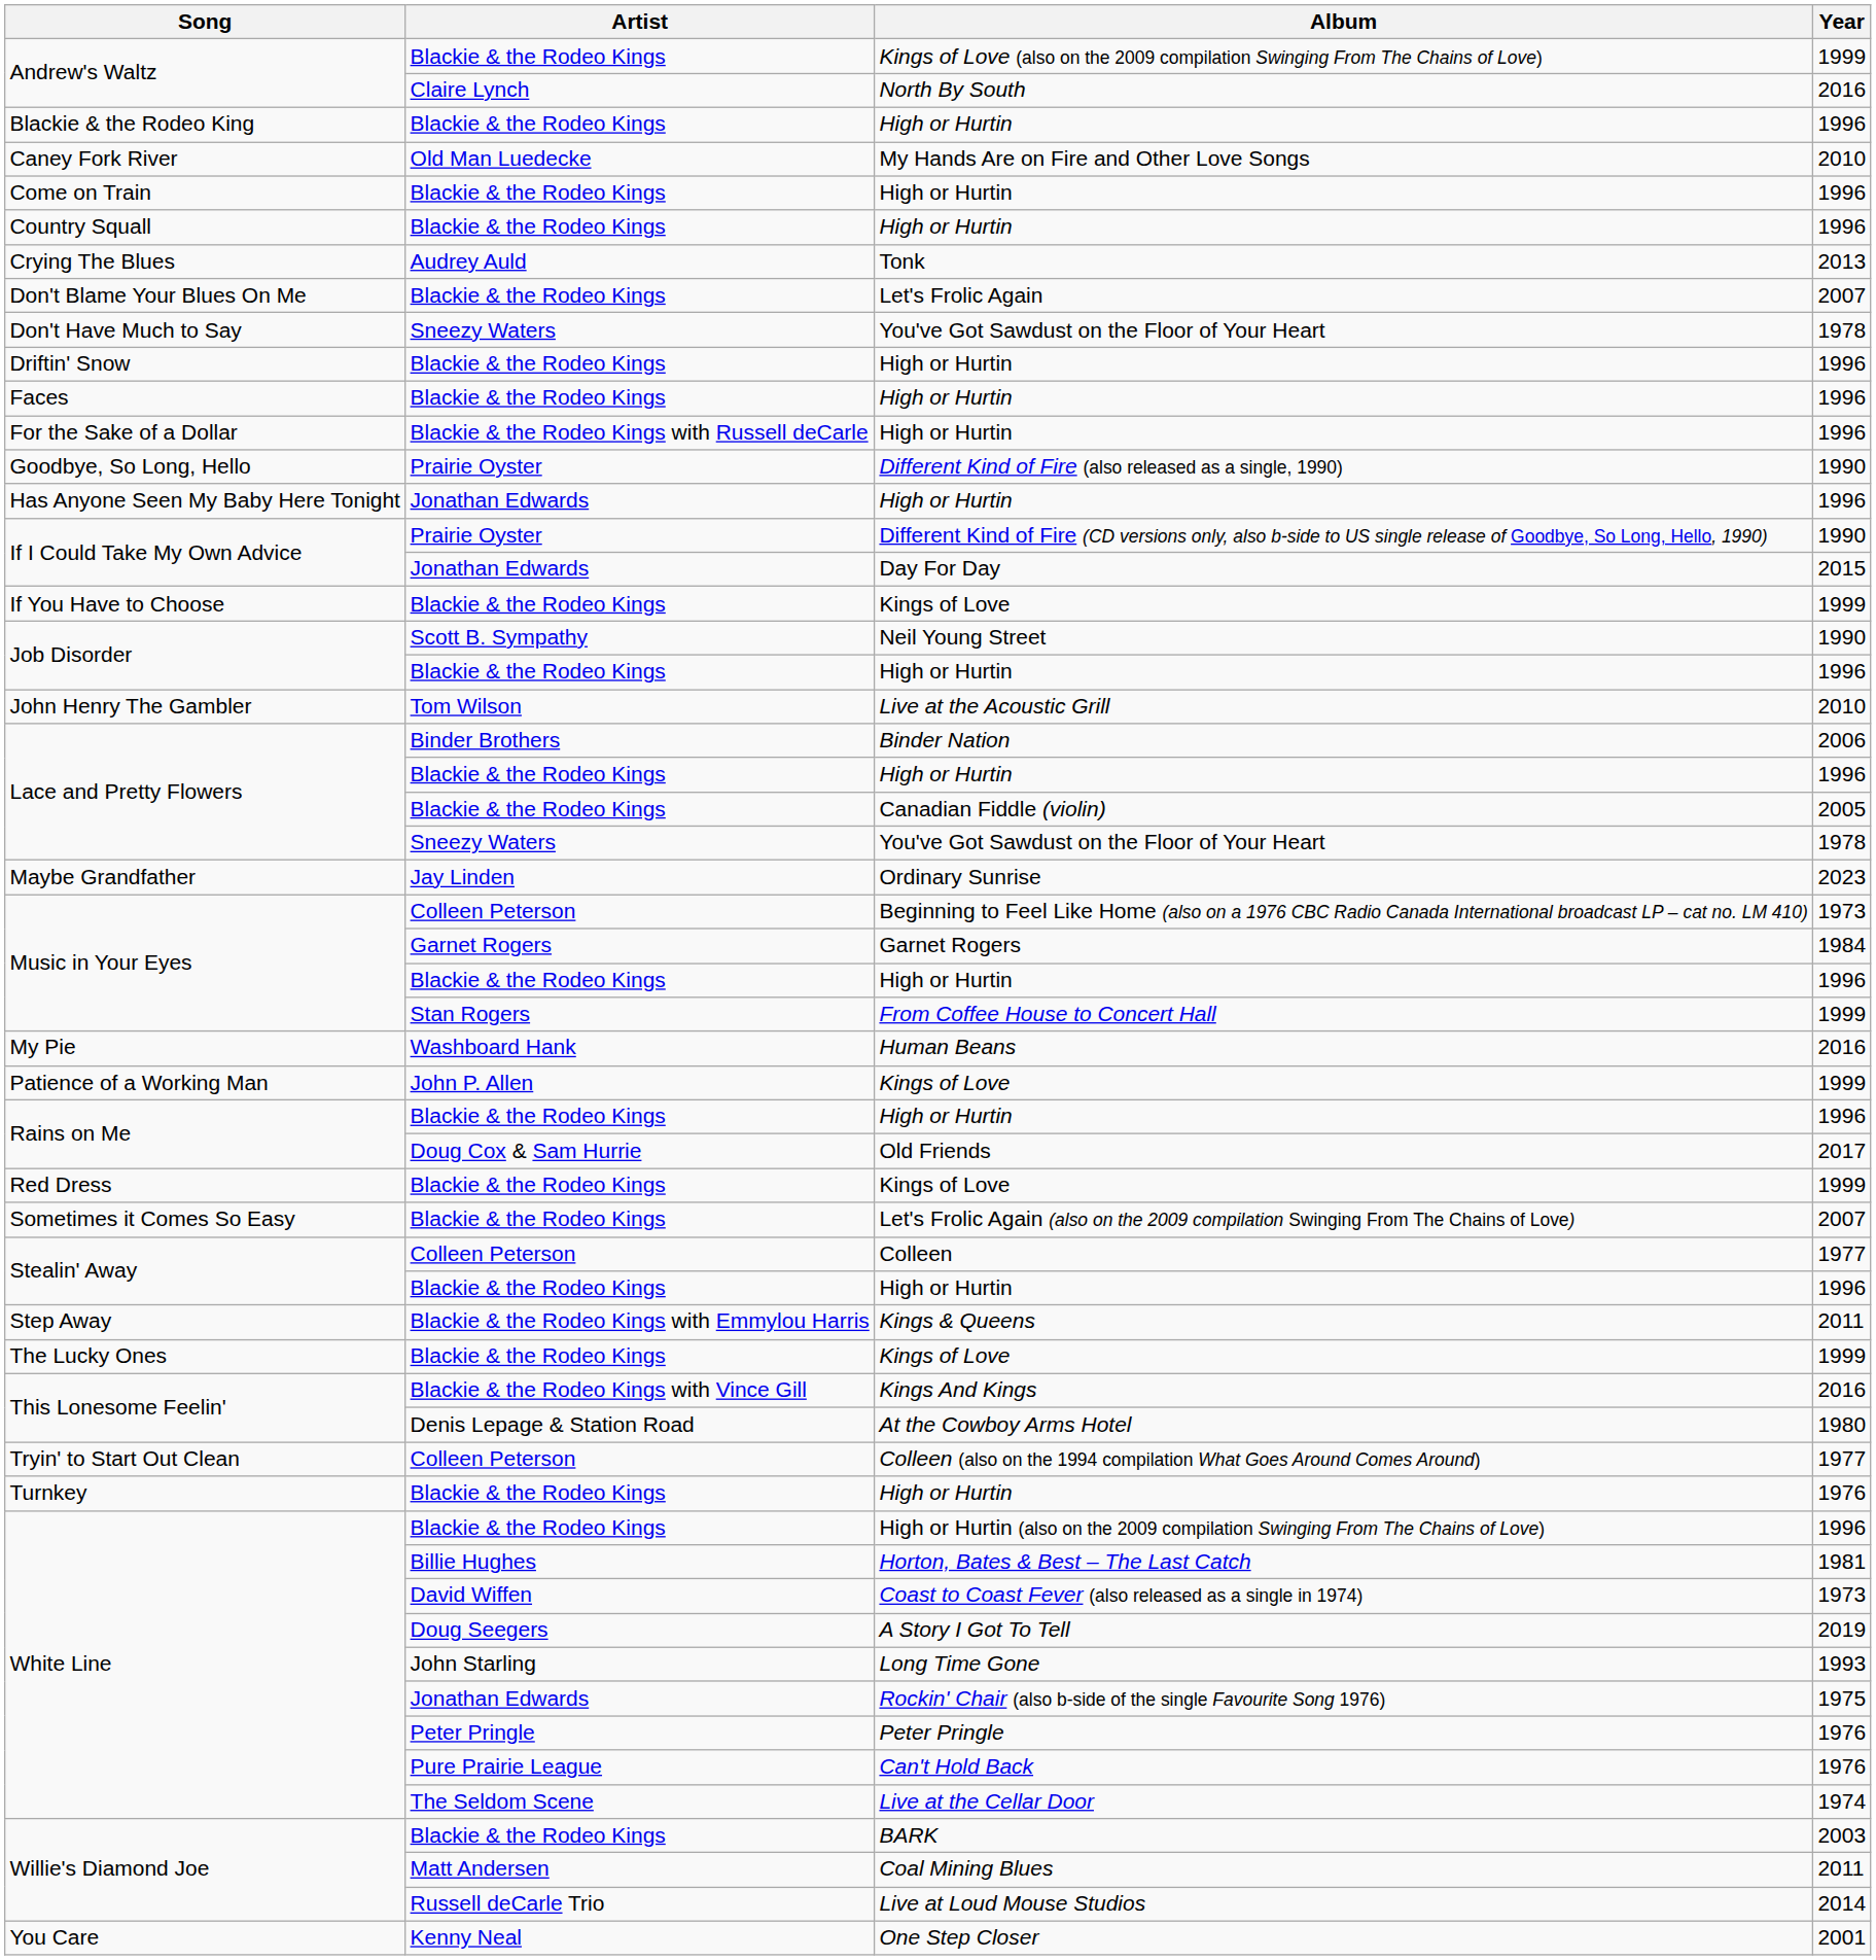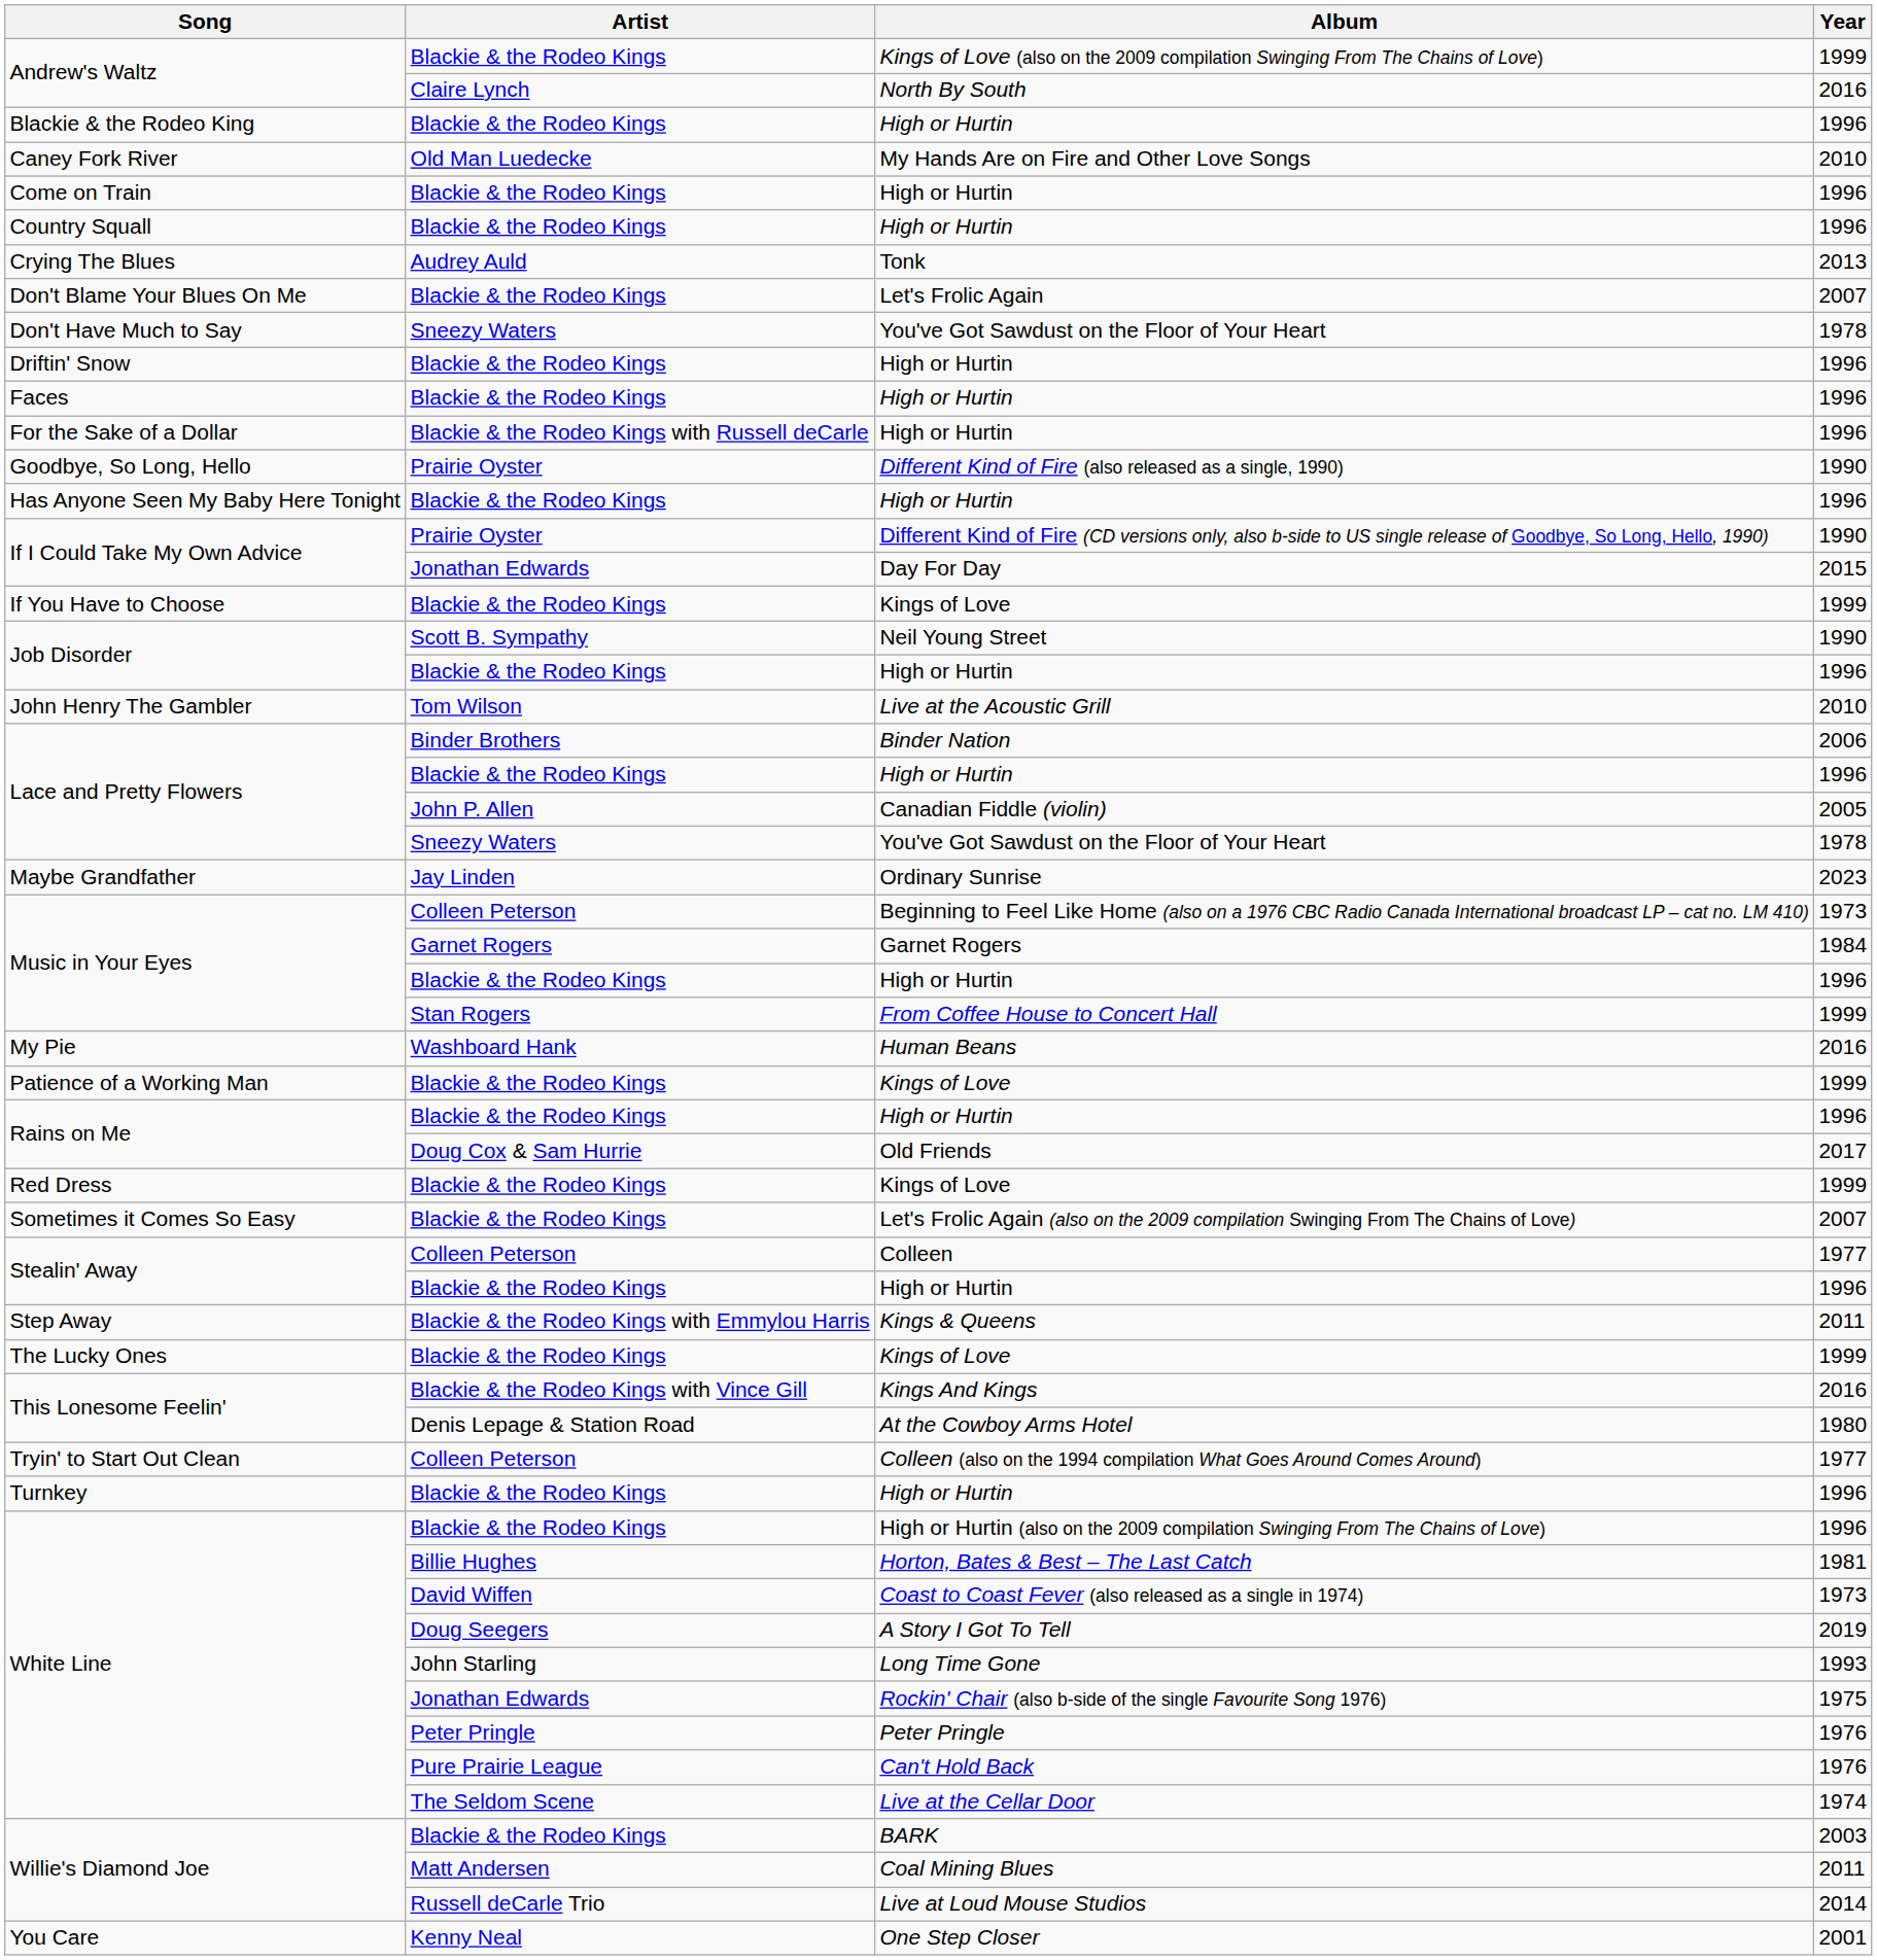 <table class="wikitable">
 <tr>
 <th>Song</th>
 <th>Artist</th>
 <th>Album</th>
 <th>Year</th>
 </tr>
 <tr>
 <td rowspan=2>Andrew's Waltz</td>
 <td><a href='#'>Blackie & the Rodeo Kings</a></td>
 <td><em>Kings of Love</em> <small>(also on the 2009 compilation <em>Swinging From The Chains of Love</em>)</small></td>
 <td>1999</td>
 </tr>
 <tr>
 <td><a href='#'>Claire Lynch</a></td>
 <td><em>North By South</em></td>
 <td>2016</td>
 </tr>
 <tr>
 <td>Blackie & the Rodeo King</td>
 <td><a href='#'>Blackie & the Rodeo Kings</a></td>
 <td><em>High or Hurtin<strong></td>
 <td>1996</td>
 </tr>
 <tr>
 <td>Caney Fork River</td>
 <td><a href='#'>Old Man Luedecke</a></td>
 <td></em>My Hands Are on Fire and Other Love Songs<em></td>
 <td>2010</td>
 </tr>
 <tr>
 <td>Come on Train</td>
 <td><a href='#'>Blackie & the Rodeo Kings</a></td>
 <td></em>High or Hurtin</strong></td>
 <td>1996</td>
 </tr>
 <tr>
 <td>Country Squall</td>
 <td><a href='#'>Blackie & the Rodeo Kings</a></td>
 <td><em>High or Hurtin<strong></td>
 <td>1996</td>
 </tr>
 <tr>
 <td>Crying The Blues</td>
 <td><a href='#'>Audrey Auld</a></td>
 <td></em>Tonk<em></td>
 <td>2013</td>
 </tr>
 <tr>
 <td>Don't Blame Your Blues On Me</td>
 <td><a href='#'>Blackie & the Rodeo Kings</a></td>
 <td></em>Let's Frolic Again<em></td>
 <td>2007</td>
 </tr>
 <tr>
 <td>Don't Have Much to Say</td>
 <td><a href='#'>Sneezy Waters</a></td>
 <td></em>You've Got Sawdust on the Floor of Your Heart<em></td>
 <td>1978</td>
 </tr>
 <tr>
 <td>Driftin' Snow</td>
 <td><a href='#'>Blackie & the Rodeo Kings</a></td>
 <td></em>High or Hurtin</strong></td>
 <td>1996</td>
 </tr>
 <tr>
 <td>Faces</td>
 <td><a href='#'>Blackie & the Rodeo Kings</a></td>
 <td><em>High or Hurtin<strong></td>
 <td>1996</td>
 </tr>
 <tr>
 <td>For the Sake of a Dollar</td>
 <td><a href='#'>Blackie & the Rodeo Kings</a> with <a href='#'>Russell deCarle</a></td>
 <td></em>High or Hurtin</strong></td>
 <td>1996</td>
 </tr>
 <tr>
 <td>Goodbye, So Long, Hello</td>
 <td><a href='#'>Prairie Oyster</a></td>
 <td><em><a href='#'>Different Kind of Fire</a></em> <small>(also released as a single, 1990)</small></td>
 <td>1990</td>
 </tr>
 <tr>
 <td>Has Anyone Seen My Baby Here Tonight</td>
-<td><a href='#'>Jonathan Edwards</a></td>
+<td><a href='#'>Blackie & the Rodeo Kings</a></td>
 <td><em>High or Hurtin<strong></td>
 <td>1996</td>
 </tr>
 <tr>
 <td rowspan=2>If I Could Take My Own Advice</td>
 <td><a href='#'>Prairie Oyster</a></td>
 <td></em><a href='#'>Different Kind of Fire</a><em> <small>(CD versions only, also b-side to US single release of </em><a href='#'>Goodbye, So Long, Hello</a><em>, 1990)</small></td>
 <td>1990</td>
 </tr>
 <tr>
 <td><a href='#'>Jonathan Edwards</a></td>
 <td></em>Day For Day<em></td>
 <td>2015</td>
 </tr>
 <tr>
 <td>If You Have to Choose</td>
 <td><a href='#'>Blackie & the Rodeo Kings</a></td>
 <td></em>Kings of Love<em></td>
 <td>1999</td>
 </tr>
 <tr>
 <td rowspan=2>Job Disorder</td>
 <td><a href='#'>Scott B. Sympathy</a></td>
 <td></em>Neil Young Street<em></td>
 <td>1990</td>
 </tr>
 <tr>
 <td><a href='#'>Blackie & the Rodeo Kings</a></td>
 <td></em>High or Hurtin</strong></td>
 <td>1996</td>
 </tr>
 <tr>
 <td>John Henry The Gambler</td>
 <td><a href='#'>Tom Wilson</a></td>
 <td><em>Live at the Acoustic Grill</em></td>
 <td>2010</td>
 </tr>
 <tr>
 <td rowspan=4>Lace and Pretty Flowers</td>
 <td><a href='#'>Binder Brothers</a></td>
 <td><em>Binder Nation</em></td>
 <td>2006</td>
 </tr>
 <tr>
 <td><a href='#'>Blackie & the Rodeo Kings</a></td>
 <td><em>High or Hurtin<strong></td>
 <td>1996</td>
 </tr>
 <tr>
-<td><a href='#'>Blackie & the Rodeo Kings</a></td>
+<td><a href='#'>John P. Allen</a></td>
 <td></em>Canadian Fiddle<em> (violin)</td>
 <td>2005</td>
 </tr>
 <tr>
 <td><a href='#'>Sneezy Waters</a></td>
 <td></em>You've Got Sawdust on the Floor of Your Heart<em></td>
 <td>1978</td>
 </tr>
 <tr>
 <td>Maybe Grandfather</td>
 <td><a href='#'>Jay Linden</a></td>
 <td></em>Ordinary Sunrise<em></td>
 <td>2023</td>
 </tr>
 <tr>
 <td rowspan=4>Music in Your Eyes</td>
 <td><a href='#'>Colleen Peterson</a></td>
 <td></em>Beginning to Feel Like Home<em> <small>(also on a 1976 CBC Radio Canada International broadcast LP – cat no. LM 410)</small></td>
 <td>1973</td>
 </tr>
 <tr>
 <td><a href='#'>Garnet Rogers</a></td>
 <td></em>Garnet Rogers<em></td>
 <td>1984</td>
 </tr>
 <tr>
 <td><a href='#'>Blackie & the Rodeo Kings</a></td>
 <td></em>High or Hurtin</strong></td>
 <td>1996</td>
 </tr>
 <tr>
 <td><a href='#'>Stan Rogers</a></td>
 <td><em><a href='#'>From Coffee House to Concert Hall</a></em></td>
 <td>1999</td>
 </tr>
 <tr>
 <td>My Pie</td>
 <td><a href='#'>Washboard Hank</a></td>
 <td><em>Human Beans</em></td>
 <td>2016</td>
 </tr>
 <tr>
 <td>Patience of a Working Man</td>
-<td><a href='#'>John P. Allen</a></td>
+<td><a href='#'>Blackie & the Rodeo Kings</a></td>
 <td><em>Kings of Love</em></td>
 <td>1999</td>
 </tr>
 <tr>
 <td rowspan=2>Rains on Me</td>
 <td><a href='#'>Blackie & the Rodeo Kings</a></td>
 <td><em>High or Hurtin<strong></td>
 <td>1996</td>
 </tr>
 <tr>
 <td><a href='#'>Doug Cox</a> & <a href='#'>Sam Hurrie</a></td>
 <td>Old Friends</td>
 <td>2017</td>
 </tr>
 <tr>
 <td>Red Dress</td>
 <td><a href='#'>Blackie & the Rodeo Kings</a></td>
 <td></em>Kings of Love<em></td>
 <td>1999</td>
 </tr>
 <tr>
 <td>Sometimes it Comes So Easy</td>
 <td><a href='#'>Blackie & the Rodeo Kings</a></td>
 <td></em>Let's Frolic Again<em> <small>(also on the 2009 compilation </em>Swinging From The Chains of Love<em>)</small></td>
 <td>2007</td>
 </tr>
 <tr>
 <td rowspan=2>Stealin' Away</td>
 <td><a href='#'>Colleen Peterson</a></td>
 <td></em>Colleen<em></td>
 <td>1977</td>
 </tr>
 <tr>
 <td><a href='#'>Blackie & the Rodeo Kings</a></td>
 <td></em>High or Hurtin</strong></td>
 <td>1996</td>
 </tr>
 <tr>
 <td>Step Away</td>
 <td><a href='#'>Blackie & the Rodeo Kings</a> with <a href='#'>Emmylou Harris</a></td>
 <td><em>Kings & Queens</em></td>
 <td>2011</td>
 </tr>
 <tr>
 <td>The Lucky Ones</td>
 <td><a href='#'>Blackie & the Rodeo Kings</a></td>
 <td><em>Kings of Love</em></td>
 <td>1999</td>
 </tr>
 <tr>
 <td rowspan=2>This Lonesome Feelin'</td>
 <td><a href='#'>Blackie & the Rodeo Kings</a> with <a href='#'>Vince Gill</a></td>
 <td><em>Kings And Kings</em></td>
 <td>2016</td>
 </tr>
 <tr>
 <td>Denis Lepage & Station Road</td>
 <td><em>At the Cowboy Arms Hotel</em></td>
 <td>1980</td>
 </tr>
 <tr>
 <td>Tryin' to Start Out Clean</td>
 <td><a href='#'>Colleen Peterson</a></td>
 <td><em>Colleen</em> <small>(also on the 1994 compilation <em>What Goes Around Comes Around</em>)</small></td>
 <td>1977</td>
 </tr>
 <tr>
 <td>Turnkey</td>
 <td><a href='#'>Blackie & the Rodeo Kings</a></td>
 <td><em>High or Hurtin<strong></td>
-<td>1976</td>
+<td>1996</td>
 </tr>
 <tr>
 <td rowspan=9>White Line</td>
 <td><a href='#'>Blackie & the Rodeo Kings</a></td>
 <td></em>High or Hurtin</strong> <small>(also on the 2009 compilation <em>Swinging From The Chains of Love</em>)</small></td>
 <td>1996</td>
 </tr>
 <tr>
 <td><a href='#'>Billie Hughes</a></td>
 <td><a href='#'><em>Horton, Bates & Best – The Last Catch</em></a></td>
 <td>1981</td>
 </tr>
 <tr>
 <td><a href='#'>David Wiffen</a></td>
 <td><em><a href='#'>Coast to Coast Fever</a></em> <small>(also released as a single in 1974)</small></td>
 <td>1973</td>
 </tr>
 <tr>
 <td><a href='#'>Doug Seegers</a></td>
 <td><em>A Story I Got To Tell</em></td>
 <td>2019</td>
 </tr>
 <tr>
 <td>John Starling</td>
 <td><em>Long Time Gone</em></td>
 <td>1993</td>
 </tr>
 <tr>
 <td><a href='#'>Jonathan Edwards</a></td>
 <td><em><a href='#'>Rockin' Chair</a></em> <small>(also b-side of the single <em>Favourite Song</em> 1976)</small></td>
 <td>1975</td>
 </tr>
 <tr>
 <td><a href='#'>Peter Pringle</a></td>
 <td><em>Peter Pringle</em></td>
 <td>1976</td>
 </tr>
 <tr>
 <td><a href='#'>Pure Prairie League</a></td>
 <td><em><a href='#'>Can't Hold Back</a></em></td>
 <td>1976</td>
 </tr>
 <tr>
 <td><a href='#'>The Seldom Scene</a></td>
 <td><em><a href='#'>Live at the Cellar Door</a></em></td>
 <td>1974</td>
 </tr>
 <tr>
 <td rowspan=3>Willie's Diamond Joe</td>
 <td><a href='#'>Blackie & the Rodeo Kings</a></td>
 <td><em>BARK</em></td>
 <td>2003</td>
 </tr>
 <tr>
 <td><a href='#'>Matt Andersen</a></td>
 <td><em>Coal Mining Blues</em></td>
 <td>2011</td>
 </tr>
 <tr>
 <td><a href='#'>Russell deCarle</a> Trio</td>
 <td><em>Live at Loud Mouse Studios</em></td>
 <td>2014</td>
 </tr>
 <tr>
 <td>You Care</td>
 <td><a href='#'>Kenny Neal</a></td>
 <td><em>One Step Closer</em></td>
 <td>2001</td>
 </tr>
 </table>
